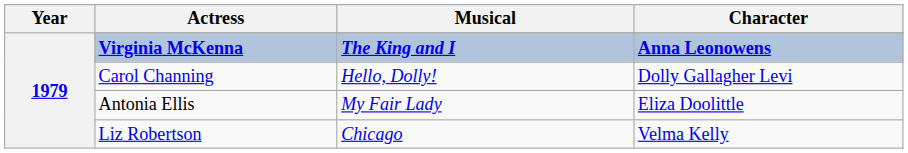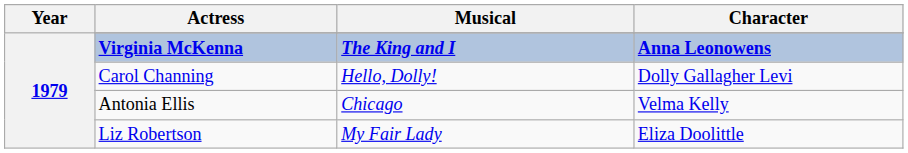 <table class="wikitable" style="width:63%;">
 <tr style="background:#bebebe;">
 <th style="width:10%;">Year</th>
 <th style="width:27%;">Actress</th>
 <th style="width:33%;">Musical</th>
 <th style="width:30%;">Character</th>
 </tr>
 <tr>
 <th rowspan="5" align="center"><a href='#'>1979</a></th>
 </tr>
 <tr style="background:#B0C4DE">
 <td><strong><a href='#'>Virginia McKenna</a></strong></td>
 <td><strong><em><a href='#'>The King and I</a></em></strong></td>
 <td><strong><a href='#'>Anna Leonowens</a></strong></td>
 </tr>
 <tr>
 <td><a href='#'>Carol Channing</a></td>
 <td><em><a href='#'>Hello, Dolly!</a></em></td>
 <td><a href='#'>Dolly Gallagher Levi</a></td>
 </tr>
 <tr>
 <td>Antonia Ellis</td>
+<td><em><a href='#'>Chicago</a></em></td>
+<td><a href='#'>Velma Kelly</a></td>
+</tr>
+<tr>
+<td><a href='#'>Liz Robertson</a></td>
 <td><em><a href='#'>My Fair Lady</a></em></td>
 <td><a href='#'>Eliza Doolittle</a></td>
 </tr>
-<tr>
-<td><a href='#'>Liz Robertson</a></td>
-<td><em><a href='#'>Chicago</a></em></td>
-<td><a href='#'>Velma Kelly</a></td>
-</tr>
 </table>
